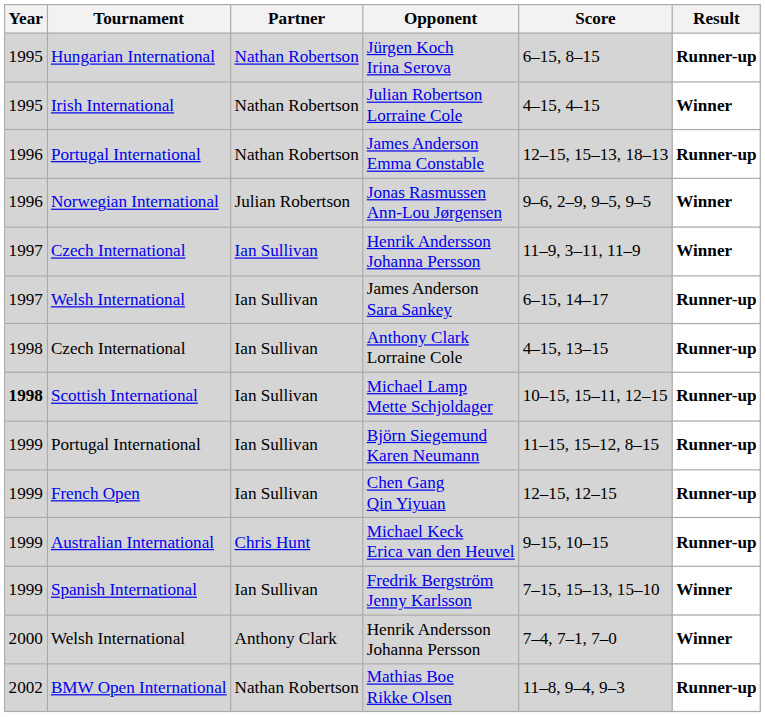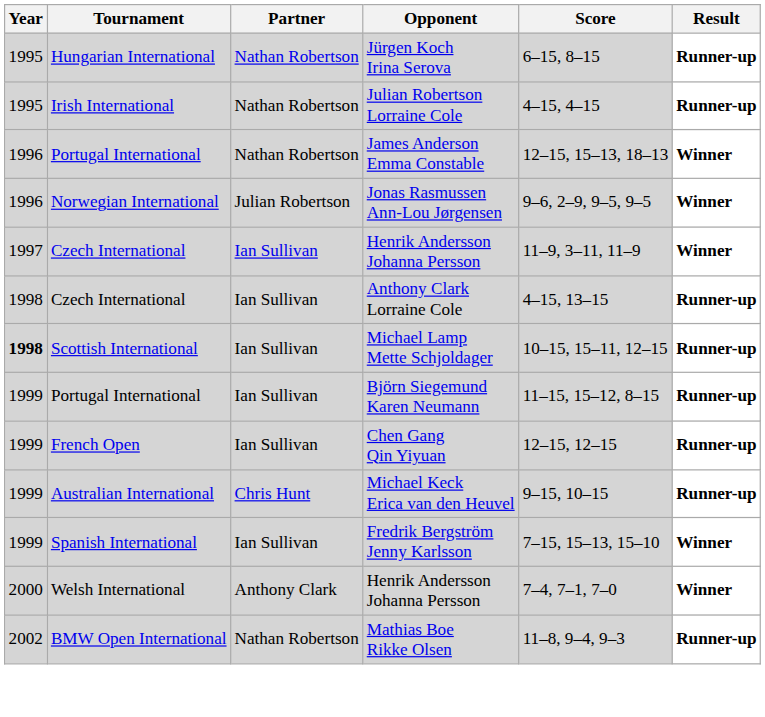 <table class="sortable wikitable" style="font-size: 90%;">
 <tr>
 <th>Year</th>
 <th>Tournament</th>
 <th>Partner</th>
 <th>Opponent</th>
 <th>Score</th>
 <th>Result</th>
 </tr>
 <tr style="background:#D5D5D5">
 <td align="center">1995</td>
 <td align="left"><a href='#'>Hungarian International</a></td>
 <td align="left"> <a href='#'>Nathan Robertson</a></td>
 <td align="left"> <a href='#'>Jürgen Koch</a> <br>  <a href='#'>Irina Serova</a></td>
 <td align="left">6–15, 8–15</td>
 <td style="text-align:left; background:white"> <strong>Runner-up</strong></td>
 </tr>
 <tr style="background:#D5D5D5">
 <td align="center">1995</td>
 <td align="left"><a href='#'>Irish International</a></td>
 <td align="left"> Nathan Robertson</td>
 <td align="left"> <a href='#'>Julian Robertson</a> <br>  <a href='#'>Lorraine Cole</a></td>
 <td align="left">4–15, 4–15</td>
-<td style="text-align:left; background:white"> <strong>Winner</strong></td>
+<td style="text-align:left; background:white"> <strong>Runner-up</strong></td>
 </tr>
 <tr style="background:#D5D5D5">
 <td align="center">1996</td>
 <td align="left"><a href='#'>Portugal International</a></td>
 <td align="left"> Nathan Robertson</td>
 <td align="left"> <a href='#'>James Anderson</a> <br>  <a href='#'>Emma Constable</a></td>
 <td align="left">12–15, 15–13, 18–13</td>
-<td style="text-align:left; background:white"> <strong>Runner-up</strong></td>
+<td style="text-align:left; background:white"> <strong>Winner</strong></td>
 </tr>
 <tr style="background:#D5D5D5">
 <td align="center">1996</td>
 <td align="left"><a href='#'>Norwegian International</a></td>
 <td align="left"> Julian Robertson</td>
 <td align="left"> <a href='#'>Jonas Rasmussen</a> <br>  <a href='#'>Ann-Lou Jørgensen</a></td>
 <td align="left">9–6, 2–9, 9–5, 9–5</td>
 <td style="text-align:left; background:white"> <strong>Winner</strong></td>
 </tr>
 <tr style="background:#D5D5D5">
 <td align="center">1997</td>
 <td align="left"><a href='#'>Czech International</a></td>
 <td align="left"> <a href='#'>Ian Sullivan</a></td>
 <td align="left"> <a href='#'>Henrik Andersson</a> <br>  <a href='#'>Johanna Persson</a></td>
 <td align="left">11–9, 3–11, 11–9</td>
 <td style="text-align:left; background:white"> <strong>Winner</strong></td>
-</tr>
-<tr style="background:#D5D5D5">
-<td align="center">1997</td>
-<td align="left"><a href='#'>Welsh International</a></td>
-<td align="left"> Ian Sullivan</td>
-<td align="left"> James Anderson <br>  <a href='#'>Sara Sankey</a></td>
-<td align="left">6–15, 14–17</td>
-<td style="text-align:left; background:white"> <strong>Runner-up</strong></td>
 </tr>
 <tr style="background:#D5D5D5">
 <td align="center">1998</td>
 <td align="left">Czech International</td>
 <td align="left"> Ian Sullivan</td>
 <td align="left"> <a href='#'>Anthony Clark</a> <br>  Lorraine Cole</td>
 <td align="left">4–15, 13–15</td>
 <td style="text-align:left; background:white"> <strong>Runner-up</strong></td>
 </tr>
 <tr style="background:#D5D5D5">
 <td align="center"><strong>1998</strong></td>
 <td align="left"><a href='#'>Scottish International</a></td>
 <td align="left"> Ian Sullivan</td>
 <td align="left"> <a href='#'>Michael Lamp</a> <br>  <a href='#'>Mette Schjoldager</a></td>
 <td align="left">10–15, 15–11, 12–15</td>
 <td style="text-align:left; background:white"> <strong>Runner-up</strong></td>
 </tr>
 <tr style="background:#D5D5D5">
 <td align="center">1999</td>
 <td align="left">Portugal International</td>
 <td align="left"> Ian Sullivan</td>
 <td align="left"> <a href='#'>Björn Siegemund</a> <br>  <a href='#'>Karen Neumann</a></td>
 <td align="left">11–15, 15–12, 8–15</td>
 <td style="text-align:left; background:white"> <strong>Runner-up</strong></td>
 </tr>
 <tr style="background:#D5D5D5">
 <td align="center">1999</td>
 <td align="left"><a href='#'>French Open</a></td>
 <td align="left"> Ian Sullivan</td>
 <td align="left"> <a href='#'>Chen Gang</a> <br>  <a href='#'>Qin Yiyuan</a></td>
 <td align="left">12–15, 12–15</td>
 <td style="text-align:left; background:white"> <strong>Runner-up</strong></td>
 </tr>
 <tr style="background:#D5D5D5">
 <td align="center">1999</td>
 <td align="left"><a href='#'>Australian International</a></td>
 <td align="left"> <a href='#'>Chris Hunt</a></td>
 <td align="left"> <a href='#'>Michael Keck</a> <br>  <a href='#'>Erica van den Heuvel</a></td>
 <td align="left">9–15, 10–15</td>
 <td style="text-align:left; background:white"> <strong>Runner-up</strong></td>
 </tr>
 <tr style="background:#D5D5D5">
 <td align="center">1999</td>
 <td align="left"><a href='#'>Spanish International</a></td>
 <td align="left"> Ian Sullivan</td>
 <td align="left"> <a href='#'>Fredrik Bergström</a> <br>  <a href='#'>Jenny Karlsson</a></td>
 <td align="left">7–15, 15–13, 15–10</td>
 <td style="text-align:left; background:white"> <strong>Winner</strong></td>
 </tr>
 <tr style="background:#D5D5D5">
 <td align="center">2000</td>
 <td align="left">Welsh International</td>
 <td align="left"> Anthony Clark</td>
 <td align="left"> Henrik Andersson <br>  Johanna Persson</td>
 <td align="left">7–4, 7–1, 7–0</td>
 <td style="text-align:left; background:white"> <strong>Winner</strong></td>
 </tr>
 <tr style="background:#D5D5D5">
 <td align="center">2002</td>
 <td align="left"><a href='#'>BMW Open International</a></td>
 <td align="left"> Nathan Robertson</td>
 <td align="left"> <a href='#'>Mathias Boe</a> <br>  <a href='#'>Rikke Olsen</a></td>
 <td align="left">11–8, 9–4, 9–3</td>
 <td style="text-align:left; background:white"> <strong>Runner-up</strong></td>
 </tr>
 </table>
